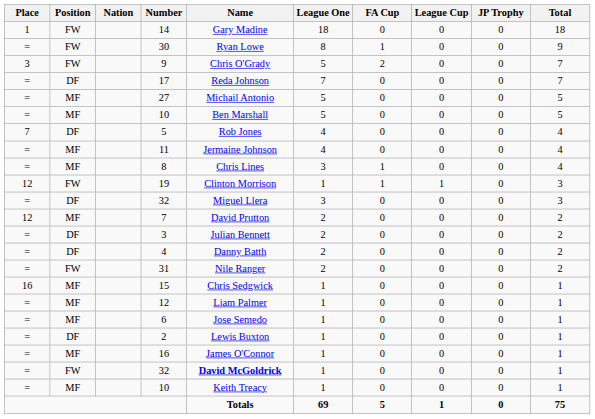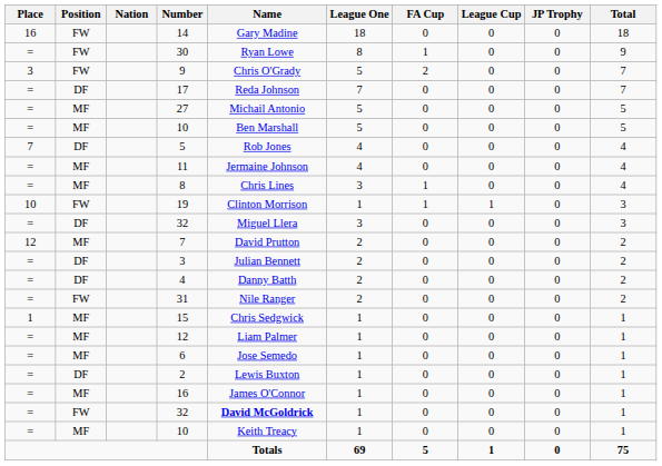 <table class="wikitable" style="font-size: 95%; text-align: center;">
 <tr>
 <th width=60>Place</th>
 <th width=60>Position</th>
 <th width=60>Nation</th>
 <th width=60>Number</th>
 <th width=150>Name</th>
 <th width=80>League One</th>
 <th width=80>FA Cup</th>
 <th width=80>League Cup</th>
 <th width=80>JP Trophy</th>
 <th width=80><strong>Total</strong></th>
 </tr>
 <tr>
-<td>1</td>
+<td>16</td>
 <td>FW</td>
 <td></td>
 <td>14</td>
 <td><a href='#'>Gary Madine</a></td>
 <td>18</td>
 <td>0</td>
 <td>0</td>
 <td>0</td>
 <td>18</td>
 </tr>
 <tr>
 <td>=</td>
 <td>FW</td>
 <td></td>
 <td>30</td>
 <td><a href='#'>Ryan Lowe</a></td>
 <td>8</td>
 <td>1</td>
 <td>0</td>
 <td>0</td>
 <td>9</td>
 </tr>
 <tr>
 <td>3</td>
 <td>FW</td>
 <td></td>
 <td>9</td>
 <td><a href='#'>Chris O'Grady</a></td>
 <td>5</td>
 <td>2</td>
 <td>0</td>
 <td>0</td>
 <td>7</td>
 </tr>
 <tr>
 <td>=</td>
 <td>DF</td>
 <td></td>
 <td>17</td>
 <td><a href='#'>Reda Johnson</a></td>
 <td>7</td>
 <td>0</td>
 <td>0</td>
 <td>0</td>
 <td>7</td>
 </tr>
 <tr>
 <td>=</td>
 <td>MF</td>
 <td></td>
 <td>27</td>
 <td><a href='#'>Michail Antonio</a></td>
 <td>5</td>
 <td>0</td>
 <td>0</td>
 <td>0</td>
 <td>5</td>
 </tr>
 <tr>
 <td>=</td>
 <td>MF</td>
 <td></td>
 <td>10</td>
 <td><a href='#'>Ben Marshall</a></td>
 <td>5</td>
 <td>0</td>
 <td>0</td>
 <td>0</td>
 <td>5</td>
 </tr>
 <tr>
 <td>7</td>
 <td>DF</td>
 <td></td>
 <td>5</td>
 <td><a href='#'>Rob Jones</a></td>
 <td>4</td>
 <td>0</td>
 <td>0</td>
 <td>0</td>
 <td>4</td>
 </tr>
 <tr>
 <td>=</td>
 <td>MF</td>
 <td></td>
 <td>11</td>
 <td><a href='#'>Jermaine Johnson</a></td>
 <td>4</td>
 <td>0</td>
 <td>0</td>
 <td>0</td>
 <td>4</td>
 </tr>
 <tr>
 <td>=</td>
 <td>MF</td>
 <td></td>
 <td>8</td>
 <td><a href='#'>Chris Lines</a></td>
 <td>3</td>
 <td>1</td>
 <td>0</td>
 <td>0</td>
 <td>4</td>
 </tr>
 <tr>
-<td>12</td>
+<td>10</td>
 <td>FW</td>
 <td></td>
 <td>19</td>
 <td><a href='#'>Clinton Morrison</a></td>
 <td>1</td>
 <td>1</td>
 <td>1</td>
 <td>0</td>
 <td>3</td>
 </tr>
 <tr>
 <td>=</td>
 <td>DF</td>
 <td></td>
 <td>32</td>
 <td><a href='#'>Miguel Llera</a></td>
 <td>3</td>
 <td>0</td>
 <td>0</td>
 <td>0</td>
 <td>3</td>
 </tr>
 <tr>
 <td>12</td>
 <td>MF</td>
 <td></td>
 <td>7</td>
 <td><a href='#'>David Prutton</a></td>
 <td>2</td>
 <td>0</td>
 <td>0</td>
 <td>0</td>
 <td>2</td>
 </tr>
 <tr>
 <td>=</td>
 <td>DF</td>
 <td></td>
 <td>3</td>
 <td><a href='#'>Julian Bennett</a></td>
 <td>2</td>
 <td>0</td>
 <td>0</td>
 <td>0</td>
 <td>2</td>
 </tr>
 <tr>
 <td>=</td>
 <td>DF</td>
 <td></td>
 <td>4</td>
 <td><a href='#'>Danny Batth</a></td>
 <td>2</td>
 <td>0</td>
 <td>0</td>
 <td>0</td>
 <td>2</td>
 </tr>
 <tr>
 <td>=</td>
 <td>FW</td>
 <td></td>
 <td>31</td>
 <td><a href='#'>Nile Ranger</a></td>
 <td>2</td>
 <td>0</td>
 <td>0</td>
 <td>0</td>
 <td>2</td>
 </tr>
 <tr>
-<td>16</td>
+<td>1</td>
 <td>MF</td>
 <td></td>
 <td>15</td>
 <td><a href='#'>Chris Sedgwick</a></td>
 <td>1</td>
 <td>0</td>
 <td>0</td>
 <td>0</td>
 <td>1</td>
 </tr>
 <tr>
 <td>=</td>
 <td>MF</td>
 <td></td>
 <td>12</td>
 <td><a href='#'>Liam Palmer</a></td>
 <td>1</td>
 <td>0</td>
 <td>0</td>
 <td>0</td>
 <td>1</td>
 </tr>
 <tr>
 <td>=</td>
 <td>MF</td>
 <td></td>
 <td>6</td>
 <td><a href='#'>Jose Semedo</a></td>
 <td>1</td>
 <td>0</td>
 <td>0</td>
 <td>0</td>
 <td>1</td>
 </tr>
 <tr>
 <td>=</td>
 <td>DF</td>
 <td></td>
 <td>2</td>
 <td><a href='#'>Lewis Buxton</a></td>
 <td>1</td>
 <td>0</td>
 <td>0</td>
 <td>0</td>
 <td>1</td>
 </tr>
 <tr>
 <td>=</td>
 <td>MF</td>
 <td></td>
 <td>16</td>
 <td><a href='#'>James O'Connor</a></td>
 <td>1</td>
 <td>0</td>
 <td>0</td>
 <td>0</td>
 <td>1</td>
 </tr>
 <tr>
 <td>=</td>
 <td>FW</td>
 <td></td>
 <td>32</td>
 <td><strong><a href='#'>David McGoldrick</a></strong></td>
 <td>1</td>
 <td>0</td>
 <td>0</td>
 <td>0</td>
 <td>1</td>
 </tr>
 <tr>
 <td>=</td>
 <td>MF</td>
 <td></td>
 <td>10</td>
 <td><a href='#'>Keith Treacy</a></td>
 <td>1</td>
 <td>0</td>
 <td>0</td>
 <td>0</td>
 <td>1</td>
 </tr>
 <tr>
 <td colspan="4"></td>
 <td><strong>Totals</strong></td>
 <td><strong>69</strong></td>
 <td><strong>5</strong></td>
 <td><strong>1</strong></td>
 <td><strong>0</strong></td>
 <td><strong>75</strong></td>
 </tr>
 </table>
